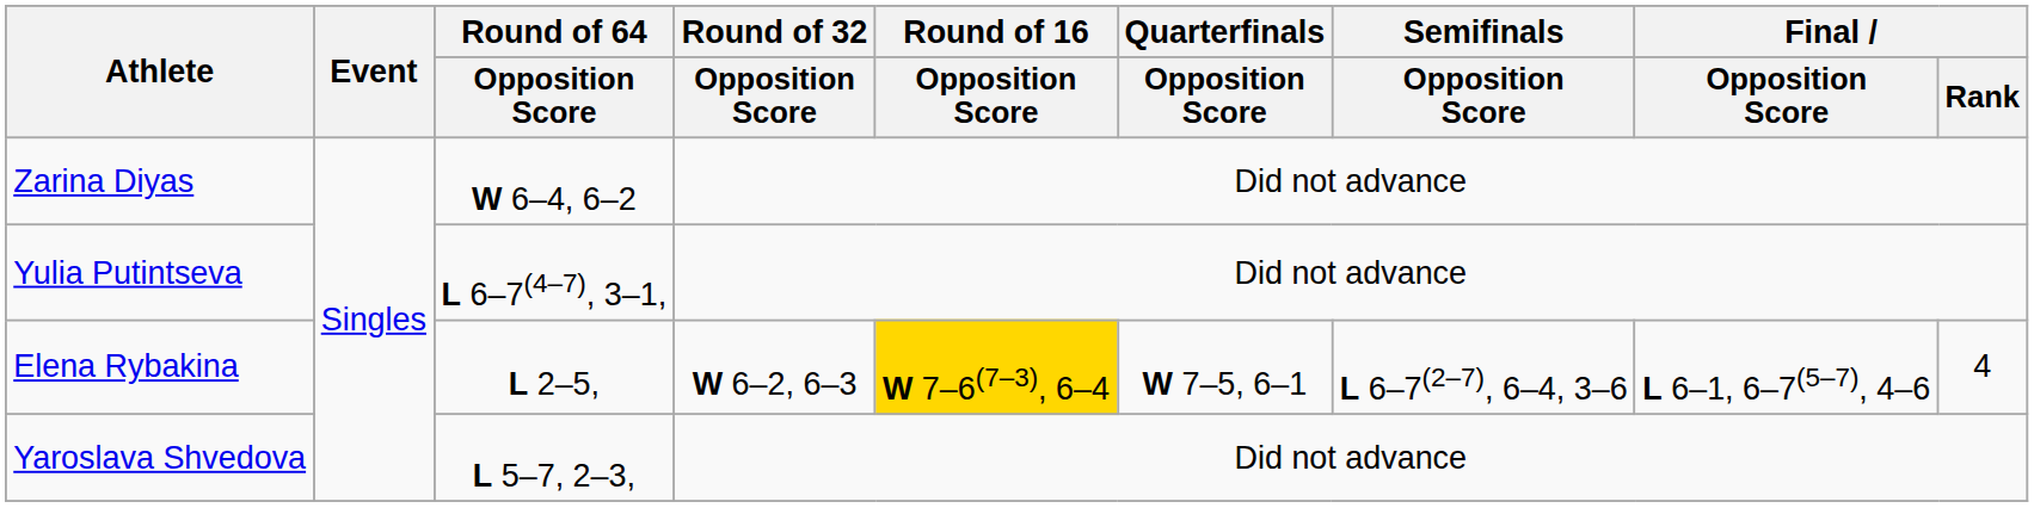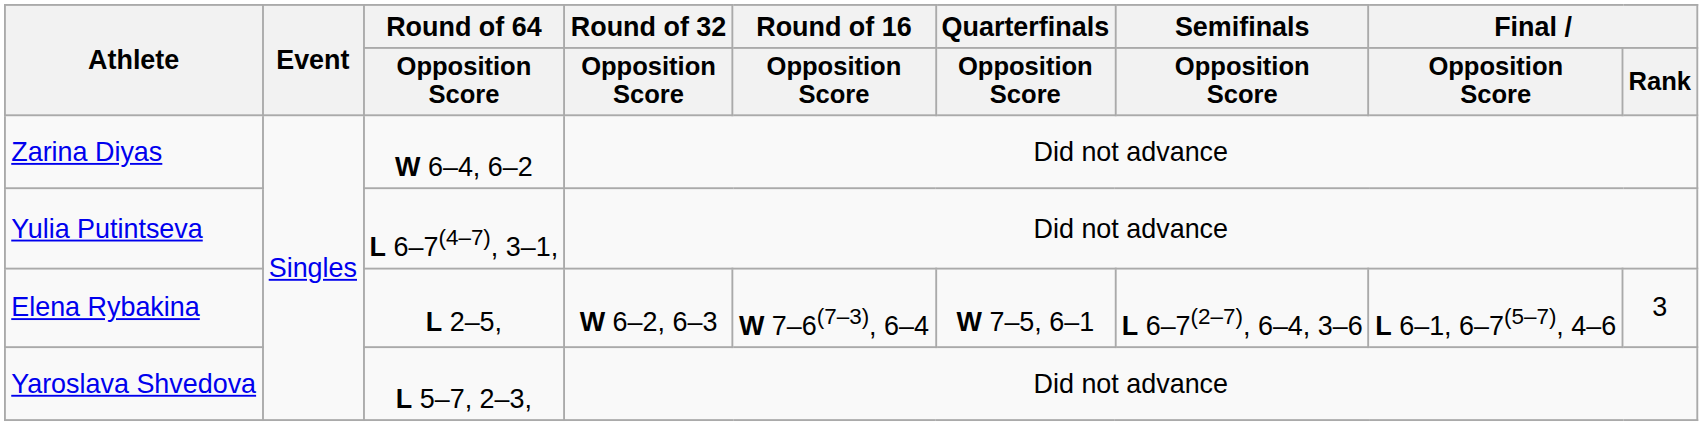 <table class=wikitable style="text-align:center; font-size:90%">
 <tr>
 <th rowspan="2">Athlete</th>
 <th rowspan="2">Event</th>
 <th>Round of 64</th>
 <th>Round of 32</th>
 <th>Round of 16</th>
 <th>Quarterfinals</th>
 <th>Semifinals</th>
 <th colspan=2>Final / </th>
 </tr>
 <tr style="font-size:95%">
 <th>Opposition<br>Score</th>
 <th>Opposition<br>Score</th>
 <th>Opposition<br>Score</th>
 <th>Opposition<br>Score</th>
 <th>Opposition<br>Score</th>
 <th>Opposition<br>Score</th>
 <th>Rank</th>
 </tr>
 <tr>
 <td align=left><a href='#'>Zarina Diyas</a></td>
 <td rowspan="4" align="left"><a href='#'>Singles</a></td>
 <td><br><strong>W</strong> 6–4, 6–2</td>
 <td colspan=6>Did not advance</td>
 </tr>
 <tr>
 <td align=left><a href='#'>Yulia Putintseva</a></td>
 <td><br><strong>L</strong> 6–7<sup>(4–7)</sup>, 3–1, </td>
 <td colspan=6>Did not advance</td>
 </tr>
 <tr>
 <td align=left><a href='#'>Elena Rybakina</a></td>
 <td><br><strong>L</strong> 2–5, </td>
 <td><br><strong>W</strong> 6–2, 6–3</td>
-<td style="background: gold;"><br><strong>W</strong> 7–6<sup>(7–3)</sup>, 6–4</td>
+<td><br><strong>W</strong> 7–6<sup>(7–3)</sup>, 6–4</td>
 <td><br><strong>W</strong> 7–5, 6–1</td>
 <td><br><strong>L</strong> 6–7<sup>(2–7)</sup>, 6–4, 3–6</td>
 <td><br><strong>L</strong> 6–1, 6–7<sup>(5–7)</sup>, 4–6</td>
-<td>4</td>
+<td>3</td>
 </tr>
 <tr>
 <td align=left><a href='#'>Yaroslava Shvedova</a></td>
 <td><br><strong>L</strong> 5–7, 2–3, </td>
 <td colspan=6>Did not advance</td>
 </tr>
 </table>
